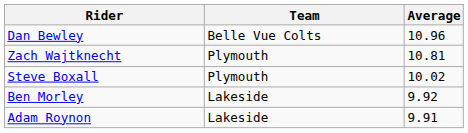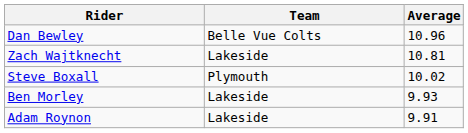 <table class="wikitable" style="font-size: 100%">
 <tr>
 <th width=200>Rider</th>
 <th width=200>Team</th>
 <th width=40>Average</th>
 </tr>
 <tr>
 <td align="left"><a href='#'>Dan Bewley</a></td>
 <td>Belle Vue Colts</td>
 <td>10.96</td>
 </tr>
 <tr>
 <td align="left"><a href='#'>Zach Wajtknecht</a></td>
-<td>Plymouth</td>
+<td>Lakeside</td>
 <td>10.81</td>
 </tr>
 <tr>
 <td align="left"><a href='#'>Steve Boxall</a></td>
 <td>Plymouth</td>
 <td>10.02</td>
 </tr>
 <tr>
 <td align="left"><a href='#'>Ben Morley</a></td>
 <td>Lakeside</td>
-<td>9.92</td>
+<td>9.93</td>
 </tr>
 <tr>
 <td align="left"><a href='#'>Adam Roynon</a></td>
 <td>Lakeside</td>
 <td>9.91</td>
 </tr>
 </table>
